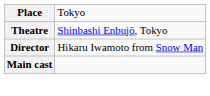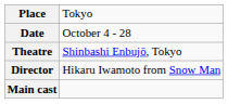 <table class="wikitable">
 <tr>
 <th>Place</th>
 <td>Tokyo</td>
+</tr>
+<tr>
+<th>Date</th>
+<td>October 4 - 28</td>
 </tr>
 <tr>
 <th>Theatre</th>
 <td><a href='#'>Shinbashi Enbujō</a>, Tokyo</td>
 </tr>
 <tr>
 <th>Director</th>
 <td>Hikaru Iwamoto from <a href='#'>Snow Man</a></td>
 </tr>
 <tr>
 <th>Main cast</th>
 <td></td>
 </tr>
 </table>
